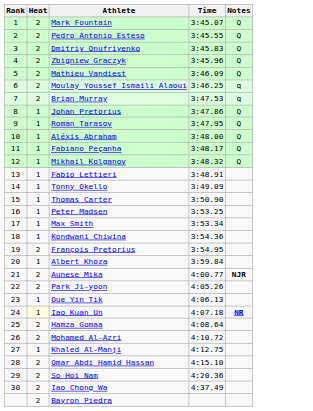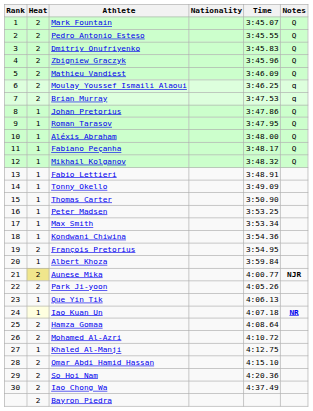 <table class="wikitable sortable" style="text-align:center;font-size:95%">
 <tr>
 <th>Rank</th>
 <th>Heat</th>
 <th>Athlete</th>
+<th>Nationality</th>
 <th>Time</th>
 <th>Notes</th>
 </tr>
 <tr bgcolor=ccffcc>
 <td>1</td>
 <td>2</td>
 <td align="left"><a href='#'>Mark Fountain</a></td>
+<td align=left></td>
 <td>3:45.07</td>
 <td>Q</td>
 </tr>
 <tr bgcolor=ccffcc>
 <td>2</td>
 <td>2</td>
 <td align="left"><a href='#'>Pedro Antonio Esteso</a></td>
+<td align=left></td>
 <td>3:45.55</td>
 <td>Q</td>
 </tr>
 <tr bgcolor=ccffcc>
 <td>3</td>
 <td>2</td>
 <td align="left"><a href='#'>Dmitriy Onufriyenko</a></td>
+<td align=left></td>
 <td>3:45.83</td>
 <td>Q</td>
 </tr>
 <tr bgcolor=ccffcc>
 <td>4</td>
 <td>2</td>
 <td align="left"><a href='#'>Zbigniew Graczyk</a></td>
+<td align=left></td>
 <td>3:45.96</td>
 <td>Q</td>
 </tr>
 <tr bgcolor=ccffcc>
 <td>5</td>
 <td>2</td>
 <td align="left"><a href='#'>Mathieu Vandiest</a></td>
+<td align=left></td>
 <td>3:46.09</td>
 <td>Q</td>
 </tr>
 <tr bgcolor=ddffdd>
 <td>6</td>
 <td>2</td>
 <td align="left"><a href='#'>Moulay Youssef Ismaili Alaoui</a></td>
+<td align=left></td>
 <td>3:46.25</td>
 <td>q</td>
 </tr>
 <tr bgcolor=ddffdd>
 <td>7</td>
 <td>2</td>
 <td align="left"><a href='#'>Brian Murray</a></td>
+<td align=left></td>
 <td>3:47.53</td>
 <td>q</td>
 </tr>
 <tr bgcolor=ccffcc>
 <td>8</td>
 <td>1</td>
 <td align="left"><a href='#'>Johan Pretorius</a></td>
+<td align=left></td>
 <td>3:47.86</td>
 <td>Q</td>
 </tr>
 <tr bgcolor=ccffcc>
 <td>9</td>
 <td>1</td>
 <td align="left"><a href='#'>Roman Tarasov</a></td>
+<td align=left></td>
 <td>3:47.95</td>
 <td>Q</td>
 </tr>
 <tr bgcolor=ccffcc>
 <td>10</td>
 <td>1</td>
 <td align="left"><a href='#'>Aléxis Abraham</a></td>
+<td align=left></td>
 <td>3:48.00</td>
 <td>Q</td>
 </tr>
 <tr bgcolor=ccffcc>
 <td>11</td>
 <td>1</td>
 <td align="left"><a href='#'>Fabiano Peçanha</a></td>
+<td align=left></td>
 <td>3:48.17</td>
 <td>Q</td>
 </tr>
 <tr bgcolor=ccffcc>
 <td>12</td>
 <td>1</td>
 <td align="left"><a href='#'>Mikhail Kolganov</a></td>
+<td align=left></td>
 <td>3:48.32</td>
 <td>Q</td>
 </tr>
 <tr>
 <td>13</td>
 <td>1</td>
 <td align="left"><a href='#'>Fabio Lettieri</a></td>
+<td align=left></td>
 <td>3:48.91</td>
 <td></td>
 </tr>
 <tr>
 <td>14</td>
 <td>1</td>
 <td align="left"><a href='#'>Tonny Okello</a></td>
+<td align=left></td>
 <td>3:49.09</td>
 <td></td>
 </tr>
 <tr>
 <td>15</td>
 <td>1</td>
 <td align="left"><a href='#'>Thomas Carter</a></td>
+<td align=left></td>
 <td>3:50.90</td>
 <td></td>
 </tr>
 <tr>
 <td>16</td>
 <td>1</td>
 <td align="left"><a href='#'>Peter Madsen</a></td>
+<td align=left></td>
 <td>3:53.25</td>
 <td></td>
 </tr>
 <tr>
 <td>17</td>
 <td>1</td>
 <td align="left"><a href='#'>Max Smith</a></td>
+<td align=left></td>
 <td>3:53.34</td>
 <td></td>
 </tr>
 <tr>
 <td>18</td>
 <td>1</td>
 <td align="left"><a href='#'>Kondwani Chiwina</a></td>
+<td align=left></td>
 <td>3:54.36</td>
 <td></td>
 </tr>
 <tr>
 <td>19</td>
 <td>2</td>
 <td align="left"><a href='#'>François Pretorius</a></td>
+<td align=left></td>
 <td>3:54.95</td>
 <td></td>
 </tr>
 <tr>
 <td>20</td>
 <td>1</td>
 <td align="left"><a href='#'>Albert Khoza</a></td>
+<td align=left></td>
 <td>3:59.84</td>
 <td></td>
 </tr>
 <tr>
 <td>21</td>
-<td>2</td>
+<td style="background: khaki;">2</td>
 <td align="left"><a href='#'>Aunese Mika</a></td>
+<td align=left></td>
 <td>4:00.77</td>
 <td><strong>NJR</strong></td>
 </tr>
 <tr>
 <td>22</td>
 <td>2</td>
 <td align="left"><a href='#'>Park Ji-yoon</a></td>
+<td align=left></td>
 <td>4:05.26</td>
 <td></td>
 </tr>
 <tr>
 <td>23</td>
 <td>1</td>
 <td align="left"><a href='#'>Que Yin Tik</a></td>
+<td align=left></td>
 <td>4:06.13</td>
 <td></td>
 </tr>
 <tr>
 <td>24</td>
 <td style="background: lightyellow;">1</td>
 <td align="left"><a href='#'>Iao Kuan Un</a></td>
+<td align=left></td>
 <td>4:07.18</td>
 <td><strong><a href='#'>NR</a></strong></td>
 </tr>
 <tr>
 <td>25</td>
 <td>2</td>
 <td align="left"><a href='#'>Hamza Gomaa</a></td>
+<td align=left></td>
 <td>4:08.64</td>
 <td></td>
 </tr>
 <tr>
 <td>26</td>
 <td>2</td>
 <td align="left"><a href='#'>Mohamed Al-Azri</a></td>
+<td align=left></td>
 <td>4:10.72</td>
 <td></td>
 </tr>
 <tr>
 <td>27</td>
 <td>1</td>
 <td align="left"><a href='#'>Khaled Al-Manji</a></td>
+<td align=left></td>
 <td>4:12.75</td>
 <td></td>
 </tr>
 <tr>
 <td>28</td>
 <td>2</td>
 <td align="left"><a href='#'>Omar Abdi Hamid Hassan</a></td>
+<td align=left></td>
 <td>4:15.10</td>
 <td></td>
 </tr>
 <tr>
 <td>29</td>
 <td>2</td>
 <td align="left"><a href='#'>So Hoi Nam</a></td>
+<td align=left></td>
 <td>4:20.36</td>
 <td></td>
 </tr>
 <tr>
 <td>30</td>
 <td>2</td>
 <td align="left"><a href='#'>Iao Chong Wa</a></td>
+<td align=left></td>
 <td>4:37.49</td>
 <td></td>
 </tr>
 <tr>
 <td></td>
 <td>2</td>
 <td align="left"><a href='#'>Bayron Piedra</a></td>
+<td align=left></td>
 <td></td>
 <td></td>
 </tr>
 </table>
